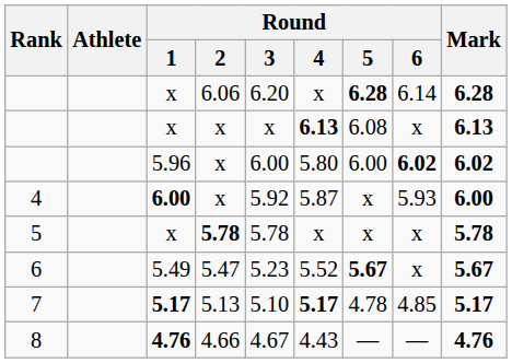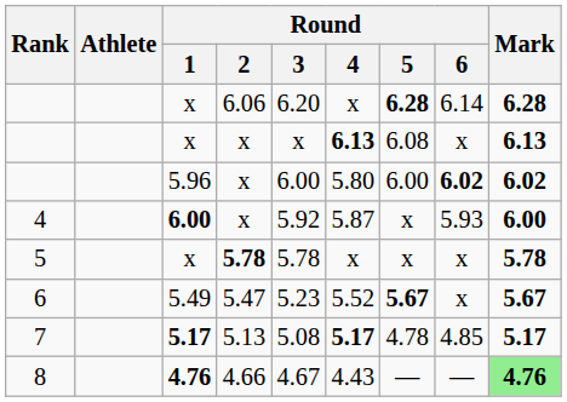 <table class="wikitable sortable"  style="text-align:center">
 <tr>
 <th rowspan=2>Rank</th>
 <th rowspan=2>Athlete</th>
 <th colspan=6>Round</th>
 <th rowspan=2>Mark</th>
 </tr>
 <tr>
 <th>1</th>
 <th>2</th>
 <th>3</th>
 <th>4</th>
 <th>5</th>
 <th>6</th>
 </tr>
 <tr>
 <td></td>
 <td align="left"></td>
 <td>x</td>
 <td>6.06</td>
 <td>6.20</td>
 <td>x</td>
 <td><strong>6.28</strong></td>
 <td>6.14</td>
 <td><strong>6.28</strong></td>
 </tr>
 <tr>
 <td></td>
 <td align="left"></td>
 <td>x</td>
 <td>x</td>
 <td>x</td>
 <td><strong>6.13</strong></td>
 <td>6.08</td>
 <td>x</td>
 <td><strong>6.13</strong></td>
 </tr>
 <tr>
 <td></td>
 <td align="left"></td>
 <td>5.96</td>
 <td>x</td>
 <td>6.00</td>
 <td>5.80</td>
 <td>6.00</td>
 <td><strong>6.02</strong></td>
 <td><strong>6.02</strong></td>
 </tr>
 <tr>
 <td>4</td>
 <td align="left"></td>
 <td><strong>6.00</strong></td>
 <td>x</td>
 <td>5.92</td>
 <td>5.87</td>
 <td>x</td>
 <td>5.93</td>
 <td><strong>6.00</strong></td>
 </tr>
 <tr>
 <td>5</td>
 <td align="left"></td>
 <td>x</td>
 <td><strong>5.78</strong></td>
 <td>5.78</td>
 <td>x</td>
 <td>x</td>
 <td>x</td>
 <td><strong>5.78</strong></td>
 </tr>
 <tr>
 <td>6</td>
 <td align="left"></td>
 <td>5.49</td>
 <td>5.47</td>
 <td>5.23</td>
 <td>5.52</td>
 <td><strong>5.67</strong></td>
 <td>x</td>
 <td><strong>5.67</strong></td>
 </tr>
 <tr>
 <td>7</td>
 <td align="left"></td>
 <td><strong>5.17</strong></td>
 <td>5.13</td>
-<td>5.10</td>
+<td>5.08</td>
 <td><strong>5.17</strong></td>
 <td>4.78</td>
 <td>4.85</td>
 <td><strong>5.17</strong></td>
 </tr>
 <tr>
 <td>8</td>
 <td align="left"></td>
 <td><strong>4.76</strong></td>
 <td>4.66</td>
 <td>4.67</td>
 <td>4.43</td>
 <td>—</td>
 <td>—</td>
-<td><strong>4.76</strong></td>
+<td style="background: lightgreen;"><strong>4.76</strong></td>
 </tr>
 </table>
